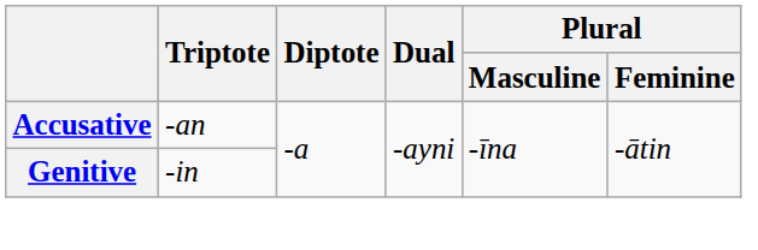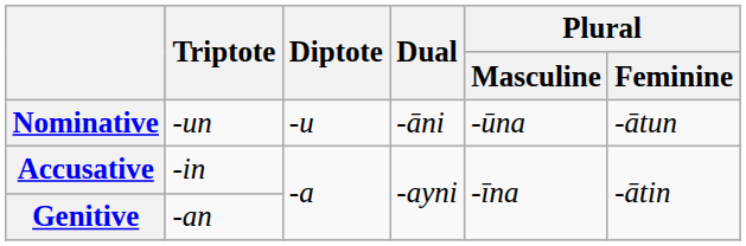 <table class="wikitable">
 <tr>
 <th rowspan=2></th>
 <th rowspan=2>Triptote</th>
 <th rowspan=2>Diptote</th>
 <th rowspan=2>Dual</th>
 <th colspan=2>Plural</th>
 </tr>
 <tr>
 <th>Masculine</th>
 <th>Feminine</th>
 </tr>
 <tr>
+<th><a href='#'>Nominative</a></th>
+<td><em>-un</em></td>
+<td>-<em>u</em></td>
+<td>-<em>āni</em></td>
+<td>-<em>ūna</em></td>
+<td>-<em>ātun</em></td>
+</tr>
+<tr>
 <th><a href='#'>Accusative</a></th>
-<td><em>-an</em></td>
+<td><em>-in</em></td>
 <td rowspan="2">-<em>a</em></td>
 <td rowspan="2">-<em>ayni</em></td>
 <td rowspan="2">-<em>īna</em></td>
 <td rowspan="2">-<em>ātin</em></td>
 </tr>
 <tr>
 <th><a href='#'>Genitive</a></th>
-<td><em>-in</em></td>
+<td><em>-an</em></td>
 </tr>
 </table>
